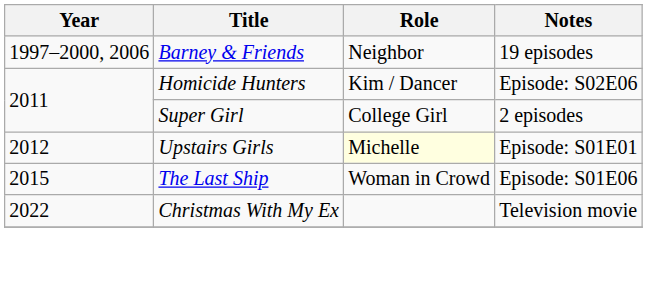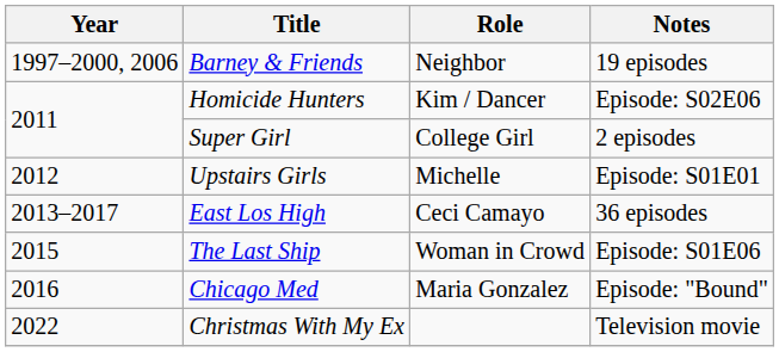 <table class="wikitable sortable">
 <tr>
 <th>Year</th>
 <th>Title</th>
 <th>Role</th>
 <th class="unsortable">Notes</th>
 </tr>
 <tr>
 <td>1997–2000, 2006</td>
 <td><em><a href='#'>Barney & Friends</a></em></td>
 <td>Neighbor</td>
 <td>19 episodes</td>
 </tr>
 <tr>
 <td rowspan="2">2011</td>
 <td><em>Homicide Hunters</em></td>
 <td>Kim / Dancer</td>
 <td>Episode: S02E06</td>
 </tr>
 <tr>
 <td><em>Super Girl</em></td>
 <td>College Girl</td>
 <td>2 episodes</td>
 </tr>
 <tr>
 <td>2012</td>
 <td><em>Upstairs Girls</em></td>
-<td style="background: lightyellow;">Michelle</td>
+<td>Michelle</td>
 <td>Episode: S01E01</td>
+</tr>
+<tr>
+<td>2013–2017</td>
+<td><em><a href='#'>East Los High</a></em></td>
+<td>Ceci Camayo</td>
+<td>36 episodes</td>
 </tr>
 <tr>
 <td>2015</td>
 <td><em><a href='#'>The Last Ship</a></em></td>
 <td>Woman in Crowd</td>
 <td>Episode: S01E06</td>
+</tr>
+<tr>
+<td>2016</td>
+<td><em><a href='#'>Chicago Med</a></em></td>
+<td>Maria Gonzalez</td>
+<td>Episode: "Bound"</td>
 </tr>
 <tr>
 <td>2022</td>
 <td><em>Christmas With My Ex</em></td>
 <td></td>
 <td>Television movie</td>
 </tr>
 <tr>
 </tr>
 </table>
